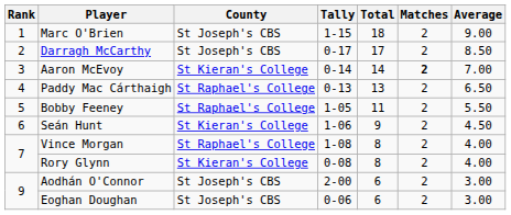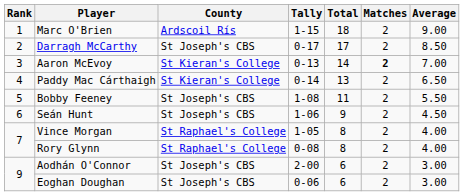 <table class="wikitable">
 <tr>
 <th>Rank</th>
 <th>Player</th>
 <th>County</th>
 <th>Tally</th>
 <th>Total</th>
 <th>Matches</th>
 <th>Average</th>
 </tr>
 <tr>
 <td rowspan=1 align=center>1</td>
 <td>Marc O'Brien</td>
-<td>St Joseph's CBS</td>
+<td><a href='#'>Ardscoil Rís</a></td>
 <td align=center>1-15</td>
 <td align=center>18</td>
 <td align=center>2</td>
 <td align=center>9.00</td>
 </tr>
 <tr>
 <td rowspan=1 align=center>2</td>
 <td><a href='#'>Darragh McCarthy</a></td>
 <td>St Joseph's CBS</td>
 <td align=center>0-17</td>
 <td align=center>17</td>
 <td align=center>2</td>
 <td align=center>8.50</td>
 </tr>
 <tr>
 <td rowspan=1 align=center>3</td>
 <td>Aaron McEvoy</td>
 <td><a href='#'>St Kieran's College</a></td>
-<td align=center>0-14</td>
+<td align=center>0-13</td>
 <td align=center>14</td>
 <td align=center><strong>2</strong></td>
 <td align=center>7.00</td>
 </tr>
 <tr>
 <td rowspan=1 align=center>4</td>
 <td>Paddy Mac Cárthaigh</td>
-<td><a href='#'>St Raphael's College</a></td>
-<td align=center>0-13</td>
+<td><a href='#'>St Kieran's College</a></td>
+<td align=center>0-14</td>
 <td align=center>13</td>
 <td align=center>2</td>
 <td align=center>6.50</td>
 </tr>
 <tr>
 <td rowspan=1 align=center>5</td>
 <td>Bobby Feeney</td>
-<td><a href='#'>St Raphael's College</a></td>
-<td align=center>1-05</td>
+<td>St Joseph's CBS</td>
+<td align=center>1-08</td>
 <td align=center>11</td>
 <td align=center>2</td>
 <td align=center>5.50</td>
 </tr>
 <tr>
 <td rowspan=1 align=center>6</td>
 <td>Seán Hunt</td>
-<td><a href='#'>St Kieran's College</a></td>
+<td>St Joseph's CBS</td>
 <td align=center>1-06</td>
 <td align=center>9</td>
 <td align=center>2</td>
 <td align=center>4.50</td>
 </tr>
 <tr>
 <td rowspan=2 align=center>7</td>
 <td>Vince Morgan</td>
 <td><a href='#'>St Raphael's College</a></td>
-<td align=center>1-08</td>
+<td align=center>1-05</td>
 <td align=center>8</td>
 <td align=center>2</td>
 <td align=center>4.00</td>
 </tr>
 <tr>
 <td>Rory Glynn</td>
-<td><a href='#'>St Kieran's College</a></td>
+<td><a href='#'>St Raphael's College</a></td>
 <td align=center>0-08</td>
 <td align=center>8</td>
 <td align=center>2</td>
 <td align=center>4.00</td>
 </tr>
 <tr>
 <td rowspan=2 align=center>9</td>
 <td>Aodhán O'Connor</td>
 <td>St Joseph's CBS</td>
 <td align=center>2-00</td>
 <td align=center>6</td>
 <td align=center>2</td>
 <td align=center>3.00</td>
 </tr>
 <tr>
 <td>Eoghan Doughan</td>
 <td>St Joseph's CBS</td>
 <td align=center>0-06</td>
 <td align=center>6</td>
 <td align=center>2</td>
 <td align=center>3.00</td>
 </tr>
 </table>
